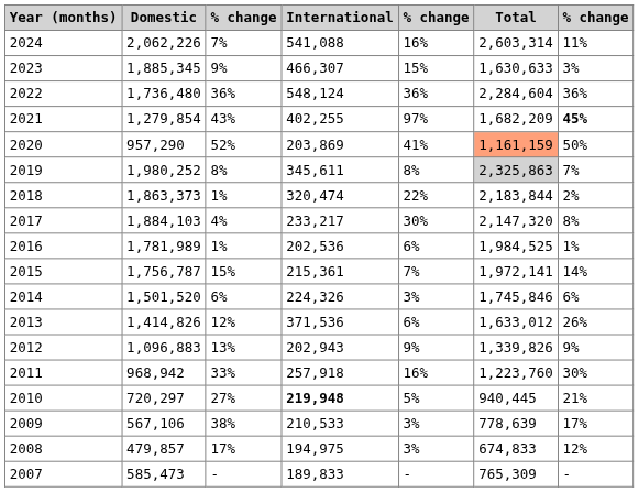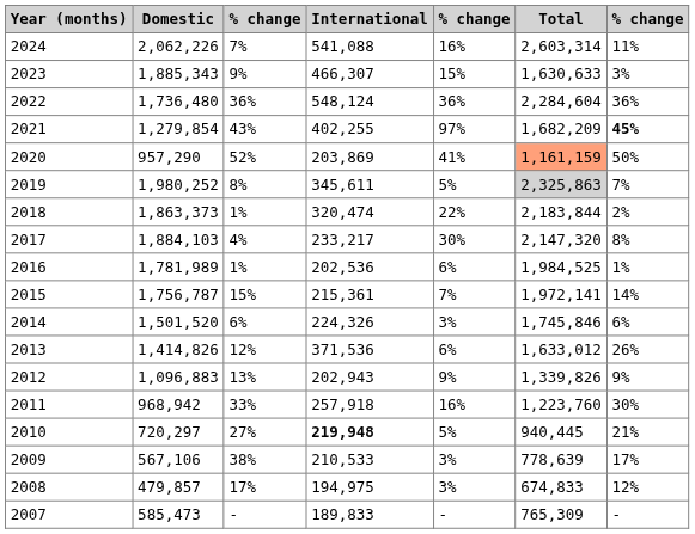 <table class="toccolours" border="1" cellpadding="4" style="border-collapse:collapse">
 <tr style="background:lightgrey;">
 <th>Year (months)</th>
 <th>Domestic</th>
 <th>% change</th>
 <th>International</th>
 <th>% change</th>
 <th>Total</th>
 <th>% change</th>
 </tr>
 <tr>
 <td>2024</td>
 <td>2,062,226</td>
 <td> 7%</td>
 <td>541,088</td>
 <td> 16%</td>
 <td>2,603,314</td>
 <td> 11%</td>
 </tr>
 <tr>
 <td>2023</td>
-<td>1,885,345</td>
+<td>1,885,343</td>
 <td> 9%</td>
 <td>466,307</td>
 <td> 15%</td>
 <td>1,630,633</td>
 <td> 3%</td>
 </tr>
 <tr>
 <td>2022</td>
 <td>1,736,480</td>
 <td> 36%</td>
 <td>548,124</td>
 <td> 36%</td>
 <td>2,284,604</td>
 <td> 36%</td>
 </tr>
 <tr>
 <td>2021</td>
 <td>1,279,854</td>
 <td> 43%</td>
 <td>402,255</td>
 <td> 97%</td>
 <td>1,682,209</td>
 <td><strong> 45%</strong></td>
 </tr>
 <tr>
 <td>2020</td>
 <td>957,290</td>
 <td> 52%</td>
 <td>203,869</td>
 <td> 41%</td>
 <td style="background: lightsalmon;">1,161,159</td>
 <td> 50%</td>
 </tr>
 <tr>
 <td>2019</td>
 <td>1,980,252</td>
 <td> 8%</td>
 <td>345,611</td>
-<td> 8%</td>
+<td> 5%</td>
 <td style="background: lightgrey;">2,325,863</td>
 <td> 7%</td>
 </tr>
 <tr>
 <td>2018</td>
 <td>1,863,373</td>
 <td> 1%</td>
 <td>320,474</td>
 <td> 22%</td>
 <td>2,183,844</td>
 <td> 2%</td>
 </tr>
 <tr>
 <td>2017</td>
 <td>1,884,103</td>
 <td> 4%</td>
 <td>233,217</td>
 <td> 30%</td>
 <td>2,147,320</td>
 <td> 8%</td>
 </tr>
 <tr>
 <td>2016</td>
 <td>1,781,989</td>
 <td> 1%</td>
 <td>202,536</td>
 <td> 6%</td>
 <td>1,984,525</td>
 <td> 1%</td>
 </tr>
 <tr>
 <td>2015</td>
 <td>1,756,787</td>
 <td> 15%</td>
 <td>215,361</td>
 <td> 7%</td>
 <td>1,972,141</td>
 <td> 14%</td>
 </tr>
 <tr>
 <td>2014</td>
 <td>1,501,520</td>
 <td> 6%</td>
 <td>224,326</td>
 <td> 3%</td>
 <td>1,745,846</td>
 <td> 6%</td>
 </tr>
 <tr>
 <td>2013</td>
 <td>1,414,826</td>
 <td> 12%</td>
 <td>371,536</td>
 <td> 6%</td>
 <td>1,633,012</td>
 <td> 26%</td>
 </tr>
 <tr>
 <td>2012</td>
 <td>1,096,883</td>
 <td> 13%</td>
 <td>202,943</td>
 <td> 9%</td>
 <td>1,339,826</td>
 <td> 9%</td>
 </tr>
 <tr>
 <td>2011</td>
 <td>968,942</td>
 <td> 33%</td>
 <td>257,918</td>
 <td> 16%</td>
 <td>1,223,760</td>
 <td> 30%</td>
 </tr>
 <tr>
 <td>2010</td>
 <td>720,297</td>
 <td> 27%</td>
 <td><strong>219,948</strong></td>
 <td> 5%</td>
 <td>940,445</td>
 <td> 21%</td>
 </tr>
 <tr>
 <td>2009</td>
 <td>567,106</td>
 <td> 38%</td>
 <td>210,533</td>
 <td> 3%</td>
 <td>778,639</td>
 <td> 17%</td>
 </tr>
 <tr>
 <td>2008</td>
 <td>479,857</td>
 <td> 17%</td>
 <td>194,975</td>
 <td> 3%</td>
 <td>674,833</td>
 <td> 12%</td>
 </tr>
 <tr>
 <td>2007</td>
 <td>585,473</td>
 <td>-</td>
 <td>189,833</td>
 <td>-</td>
 <td>765,309</td>
 <td>-</td>
 </tr>
 </table>
